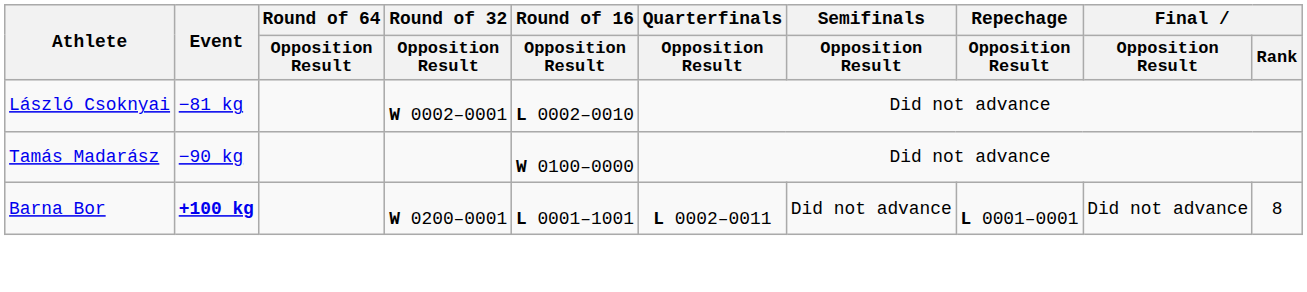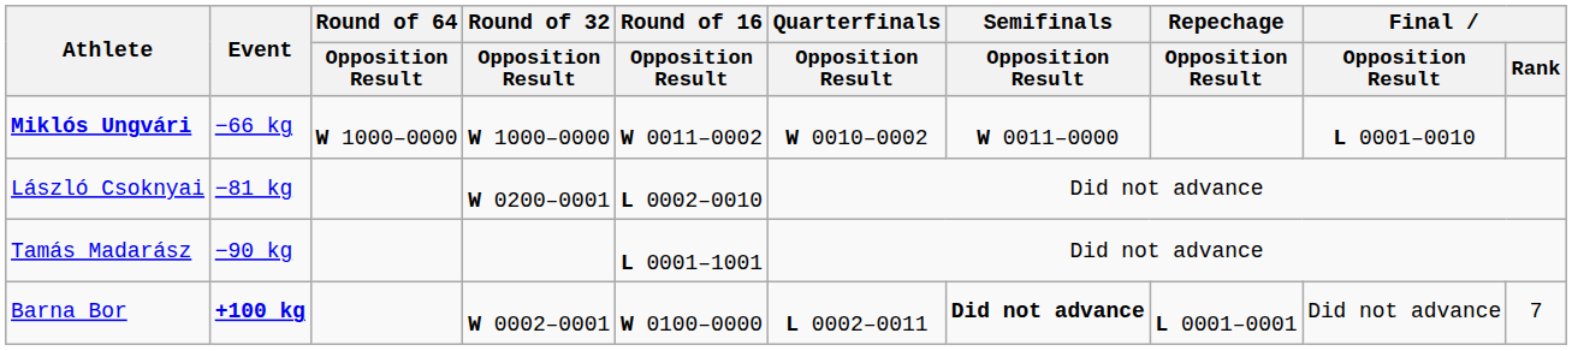 <table class=wikitable style="font-size:90%;">
 <tr>
 <th rowspan=2>Athlete</th>
 <th rowspan=2>Event</th>
 <th>Round of 64</th>
 <th>Round of 32</th>
 <th>Round of 16</th>
 <th>Quarterfinals</th>
 <th>Semifinals</th>
 <th>Repechage</th>
 <th colspan=2>Final / </th>
 </tr>
 <tr style="font-size:95%">
 <th>Opposition<br>Result</th>
 <th>Opposition<br>Result</th>
 <th>Opposition<br>Result</th>
 <th>Opposition<br>Result</th>
 <th>Opposition<br>Result</th>
 <th>Opposition<br>Result</th>
 <th>Opposition<br>Result</th>
 <th>Rank</th>
 </tr>
 <tr align=center>
+<td align=left><strong><a href='#'>Miklós Ungvári</a></strong></td>
+<td align=left><a href='#'>−66 kg</a></td>
+<td><br><strong>W</strong> 1000–0000</td>
+<td><br><strong>W</strong> 1000–0000</td>
+<td><br><strong>W</strong> 0011–0002</td>
+<td><br><strong>W</strong> 0010–0002</td>
+<td><br><strong>W</strong> 0011–0000</td>
+<td></td>
+<td><br><strong>L</strong> 0001–0010</td>
+<td></td>
+</tr>
+<tr align=center>
 <td align=left><a href='#'>László Csoknyai</a></td>
 <td align=left><a href='#'>−81 kg</a></td>
 <td></td>
-<td><br><strong>W</strong> 0002–0001</td>
+<td><br><strong>W</strong> 0200–0001</td>
 <td><br><strong>L</strong> 0002–0010</td>
 <td colspan=5>Did not advance</td>
 </tr>
 <tr align=center>
 <td align=left><a href='#'>Tamás Madarász</a></td>
 <td align=left><a href='#'>−90 kg</a></td>
 <td></td>
 <td></td>
-<td><br><strong>W</strong> 0100–0000</td>
+<td><br><strong>L</strong> 0001–1001</td>
 <td colspan=5>Did not advance</td>
 </tr>
 <tr align=center>
 <td align=left><a href='#'>Barna Bor</a></td>
 <td align=left><strong><a href='#'>+100 kg</a></strong></td>
 <td></td>
-<td><br><strong>W</strong> 0200–0001</td>
-<td><br><strong>L</strong> 0001–1001</td>
+<td><br><strong>W</strong> 0002–0001</td>
+<td><br><strong>W</strong> 0100–0000</td>
 <td><br><strong>L</strong> 0002–0011</td>
-<td>Did not advance</td>
+<td><strong>Did not advance</strong></td>
 <td><br><strong>L</strong> 0001–0001 </td>
 <td>Did not advance</td>
-<td>8</td>
+<td>7</td>
 </tr>
 </table>
